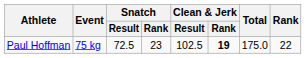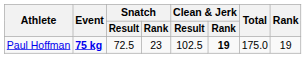 <table class="wikitable" style="font-size:90%">
 <tr>
 <th rowspan="2">Athlete</th>
 <th rowspan="2">Event</th>
 <th colspan="2">Snatch</th>
 <th colspan="2">Clean & Jerk</th>
 <th rowspan="2">Total</th>
 <th rowspan="2">Rank</th>
 </tr>
 <tr style="font-size:95%">
 <th>Result</th>
 <th>Rank</th>
 <th>Result</th>
 <th>Rank</th>
 </tr>
 <tr align=center>
 <td align=left><a href='#'>Paul Hoffman</a></td>
-<td style="text-align:left;"><a href='#'>75 kg</a></td>
+<td style="text-align:left;"><strong><a href='#'>75 kg</a></strong></td>
 <td>72.5</td>
 <td>23</td>
 <td>102.5</td>
 <td><strong>19</strong></td>
 <td>175.0</td>
-<td>22</td>
+<td>19</td>
 </tr>
 </table>
